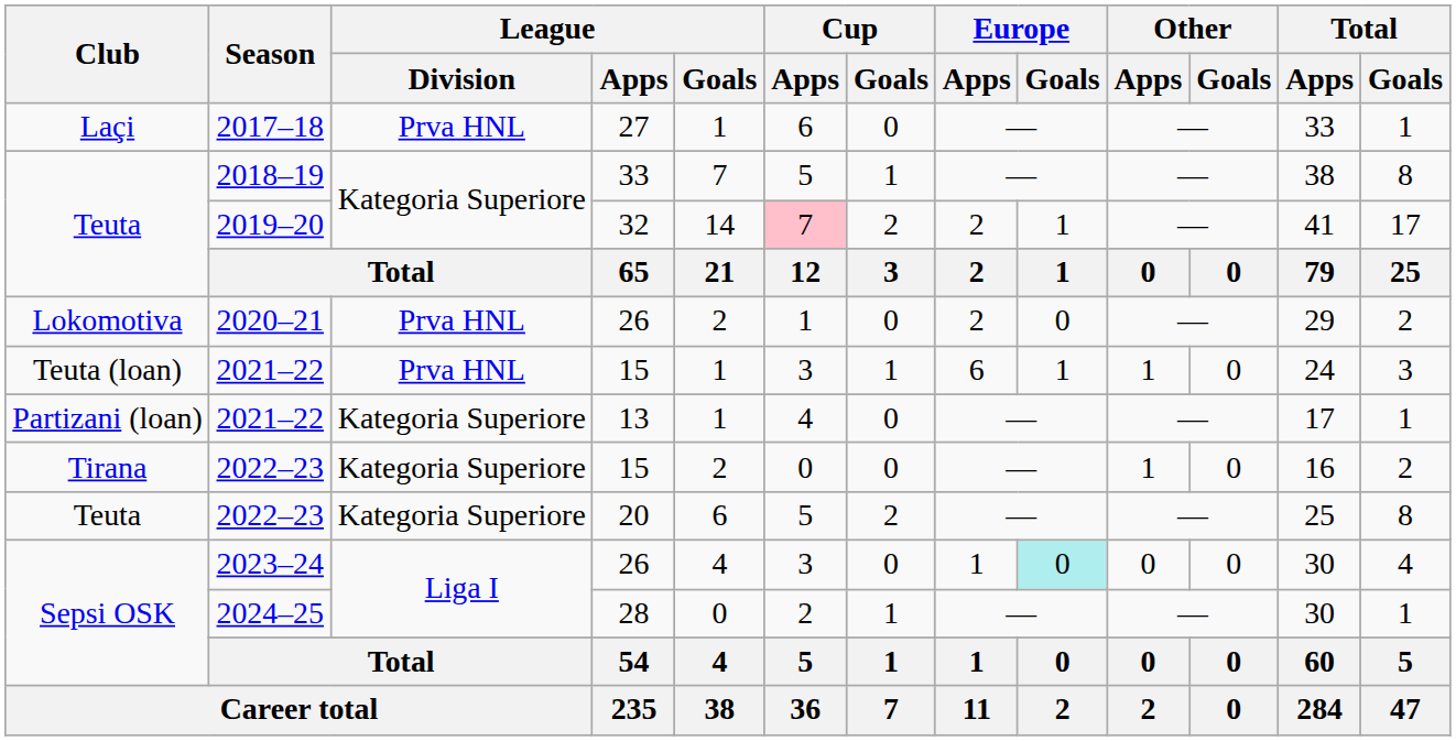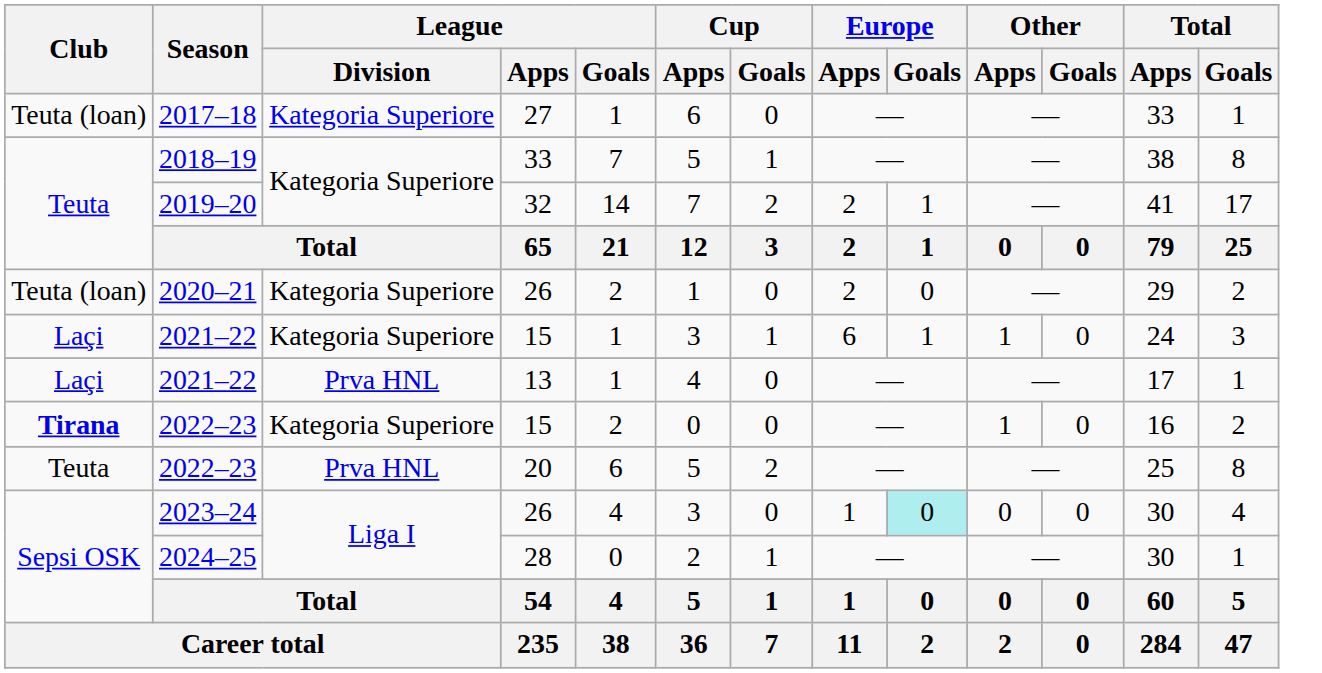 <table class="wikitable" style="text-align:center">
 <tr>
 <th rowspan="2">Club</th>
 <th rowspan="2">Season</th>
 <th colspan="3">League</th>
 <th colspan="2">Cup</th>
 <th colspan="2"><a href='#'>Europe</a></th>
 <th colspan="2">Other</th>
 <th colspan="2">Total</th>
 </tr>
 <tr>
 <th>Division</th>
 <th>Apps</th>
 <th>Goals</th>
 <th>Apps</th>
 <th>Goals</th>
 <th>Apps</th>
 <th>Goals</th>
 <th>Apps</th>
 <th>Goals</th>
 <th>Apps</th>
 <th>Goals</th>
 </tr>
 <tr>
-<td rowspan="1" valign="center"><a href='#'>Laçi</a></td>
+<td rowspan="1">Teuta (loan)</td>
 <td><a href='#'>2017–18</a></td>
-<td rowspan="1"><a href='#'>Prva HNL</a></td>
+<td rowspan="1"><a href='#'>Kategoria Superiore</a></td>
 <td>27</td>
 <td>1</td>
 <td>6</td>
 <td>0</td>
 <td colspan="2">—</td>
 <td colspan="2">—</td>
 <td>33</td>
 <td>1</td>
 </tr>
 <tr>
 <td rowspan="3"><a href='#'>Teuta</a></td>
 <td><a href='#'>2018–19</a></td>
 <td rowspan="2">Kategoria Superiore</td>
 <td>33</td>
 <td>7</td>
 <td>5</td>
 <td>1</td>
 <td colspan="2">—</td>
 <td colspan="2">—</td>
 <td>38</td>
 <td>8</td>
 </tr>
 <tr>
 <td><a href='#'>2019–20</a></td>
 <td>32</td>
 <td>14</td>
-<td style="background: pink;">7</td>
+<td>7</td>
 <td>2</td>
 <td>2</td>
 <td>1</td>
 <td colspan="2">—</td>
 <td>41</td>
 <td>17</td>
 </tr>
 <tr>
 <th colspan="2">Total</th>
 <th>65</th>
 <th>21</th>
 <th>12</th>
 <th>3</th>
 <th>2</th>
 <th>1</th>
 <th>0</th>
 <th>0</th>
 <th>79</th>
 <th>25</th>
 </tr>
 <tr>
-<td rowspan="1"><a href='#'>Lokomotiva</a></td>
+<td rowspan="1">Teuta (loan)</td>
 <td><a href='#'>2020–21</a></td>
-<td rowspan="1"><a href='#'>Prva HNL</a></td>
+<td rowspan="1">Kategoria Superiore</td>
 <td>26</td>
 <td>2</td>
 <td>1</td>
 <td>0</td>
 <td>2</td>
 <td>0</td>
 <td colspan="2">—</td>
 <td>29</td>
 <td>2</td>
 </tr>
 <tr>
-<td rowspan="1">Teuta (loan)</td>
+<td rowspan="1" valign="center"><a href='#'>Laçi</a></td>
 <td><a href='#'>2021–22</a></td>
-<td rowspan="1"><a href='#'>Prva HNL</a></td>
+<td rowspan="1">Kategoria Superiore</td>
 <td>15</td>
 <td>1</td>
 <td>3</td>
 <td>1</td>
 <td>6</td>
 <td>1</td>
 <td>1</td>
 <td>0</td>
 <td>24</td>
 <td>3</td>
 </tr>
 <tr>
-<td rowspan="1"><a href='#'>Partizani</a> (loan)</td>
+<td rowspan="1" valign="center"><a href='#'>Laçi</a></td>
 <td><a href='#'>2021–22</a></td>
-<td rowspan="1">Kategoria Superiore</td>
+<td rowspan="1"><a href='#'>Prva HNL</a></td>
 <td>13</td>
 <td>1</td>
 <td>4</td>
 <td>0</td>
 <td colspan="2">—</td>
 <td colspan="2">—</td>
 <td>17</td>
 <td>1</td>
 </tr>
 <tr>
-<td rowspan="1"><a href='#'>Tirana</a></td>
+<td rowspan="1"><strong><a href='#'>Tirana</a></strong></td>
 <td><a href='#'>2022–23</a></td>
 <td rowspan="1">Kategoria Superiore</td>
 <td>15</td>
 <td>2</td>
 <td>0</td>
 <td>0</td>
 <td colspan="2">—</td>
 <td>1</td>
 <td>0</td>
 <td>16</td>
 <td>2</td>
 </tr>
 <tr>
 <td rowspan="1">Teuta</td>
 <td><a href='#'>2022–23</a></td>
-<td rowspan="1">Kategoria Superiore</td>
+<td rowspan="1"><a href='#'>Prva HNL</a></td>
 <td>20</td>
 <td>6</td>
 <td>5</td>
 <td>2</td>
 <td colspan="2">—</td>
 <td colspan="2">—</td>
 <td>25</td>
 <td>8</td>
 </tr>
 <tr>
 <td rowspan="3"><a href='#'>Sepsi OSK</a></td>
 <td><a href='#'>2023–24</a></td>
 <td rowspan="2"><a href='#'>Liga I</a></td>
 <td>26</td>
 <td>4</td>
 <td>3</td>
 <td>0</td>
 <td>1</td>
 <td style="background: paleturquoise;">0</td>
 <td>0</td>
 <td>0</td>
 <td>30</td>
 <td>4</td>
 </tr>
 <tr>
 <td><a href='#'>2024–25</a></td>
 <td>28</td>
 <td>0</td>
 <td>2</td>
 <td>1</td>
 <td colspan="2">—</td>
 <td colspan="2">—</td>
 <td>30</td>
 <td>1</td>
 </tr>
 <tr>
 <th colspan="2">Total</th>
 <th>54</th>
 <th>4</th>
 <th>5</th>
 <th>1</th>
 <th>1</th>
 <th>0</th>
 <th>0</th>
 <th>0</th>
 <th>60</th>
 <th>5</th>
 </tr>
 <tr>
 <th colspan="3">Career total</th>
 <th>235</th>
 <th>38</th>
 <th>36</th>
 <th>7</th>
 <th>11</th>
 <th>2</th>
 <th>2</th>
 <th>0</th>
 <th>284</th>
 <th>47</th>
 </tr>
 </table>
